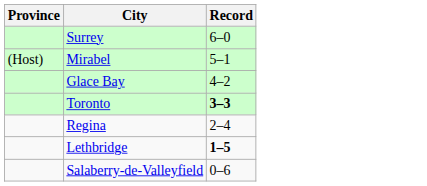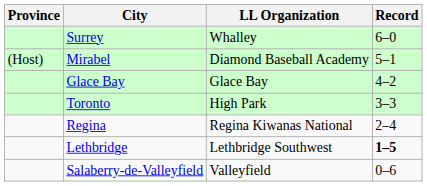 <table class="wikitable">
 <tr>
 <th>Province</th>
 <th>City</th>
+<th>LL Organization</th>
 <th>Record</th>
 </tr>
 <tr bgcolor="ccffcc">
 <td><strong></strong></td>
 <td><a href='#'>Surrey</a></td>
+<td>Whalley</td>
 <td>6–0</td>
 </tr>
 <tr bgcolor="ccffcc">
 <td><strong></strong> (Host)</td>
 <td><a href='#'>Mirabel</a></td>
+<td>Diamond Baseball Academy</td>
 <td>5–1</td>
 </tr>
 <tr bgcolor="ccffcc">
 <td><strong></strong></td>
 <td><a href='#'>Glace Bay</a></td>
+<td>Glace Bay</td>
 <td>4–2</td>
 </tr>
 <tr bgcolor="ccffcc">
 <td><strong></strong></td>
 <td><a href='#'>Toronto</a></td>
-<td><strong>3–3</strong></td>
+<td>High Park</td>
+<td>3–3</td>
 </tr>
 <tr>
 <td><strong></strong></td>
 <td><a href='#'>Regina</a></td>
+<td>Regina Kiwanas National</td>
 <td>2–4</td>
 </tr>
 <tr>
 <td><strong></strong></td>
 <td><a href='#'>Lethbridge</a></td>
+<td>Lethbridge Southwest</td>
 <td><strong>1–5</strong></td>
 </tr>
 <tr>
 <td><strong></strong></td>
 <td><a href='#'>Salaberry-de-Valleyfield</a></td>
+<td>Valleyfield</td>
 <td>0–6</td>
 </tr>
 </table>
